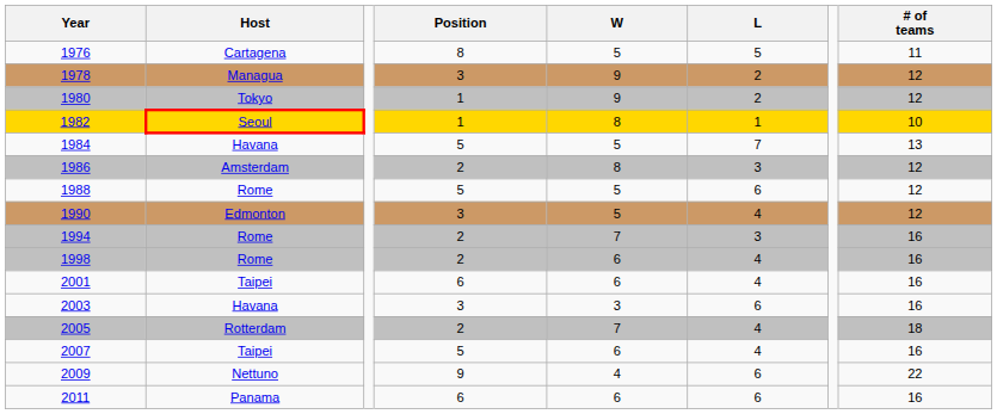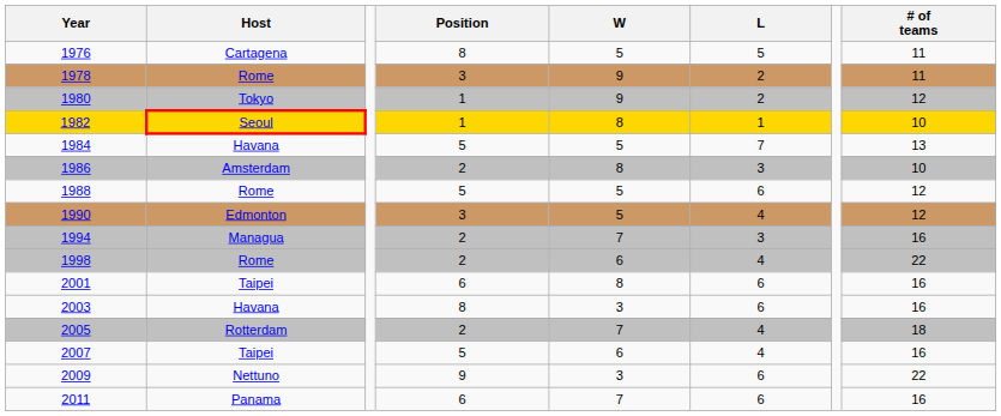 <table class="wikitable" style="font-size:90%; width:85%; text-align: center;">
 <tr>
 <th width="45px">Year</th>
 <th width="70px">Host</th>
 <td width=1% rowspan=17 style="border-top:none;border-bottom:none;"></td>
 <th width="50px">Position</th>
 <th width="45px">W</th>
 <th width="45px">L</th>
 <td width=1% rowspan=17 style="border-top:none;border-bottom:none;"></td>
 <th width="50px"># of <br>teams</th>
 </tr>
 <tr style="height: 25px;">
 <td><a href='#'>1976</a></td>
 <td><a href='#'>Cartagena</a></td>
 <td>8</td>
 <td>5</td>
 <td>5</td>
 <td>11</td>
 </tr>
 <tr style="height: 25px;" bgcolor="#cc9966">
 <td><a href='#'>1978</a></td>
-<td><a href='#'>Managua</a></td>
+<td><a href='#'>Rome</a></td>
 <td>3</td>
 <td>9</td>
 <td>2</td>
-<td>12</td>
+<td>11</td>
 </tr>
 <tr style="height: 25px;" bgcolor=silver>
 <td><a href='#'>1980</a></td>
 <td><a href='#'>Tokyo</a></td>
 <td>1</td>
 <td>9</td>
 <td>2</td>
 <td>12</td>
 </tr>
 <tr style="height: 25px;" bgcolor=gold>
 <td><a href='#'>1982</a></td>
 <td style="border: 3px solid red"><a href='#'>Seoul</a></td>
 <td>1</td>
 <td>8</td>
 <td>1</td>
 <td>10</td>
 </tr>
 <tr style="height: 25px;">
 <td><a href='#'>1984</a></td>
 <td><a href='#'>Havana</a></td>
 <td>5</td>
 <td>5</td>
 <td>7</td>
 <td>13</td>
 </tr>
 <tr style="height: 25px;" bgcolor=silver>
 <td><a href='#'>1986</a></td>
 <td><a href='#'>Amsterdam</a></td>
 <td>2</td>
 <td>8</td>
 <td>3</td>
-<td>12</td>
+<td>10</td>
 </tr>
 <tr style="height: 25px;">
 <td><a href='#'>1988</a></td>
 <td><a href='#'>Rome</a></td>
 <td>5</td>
 <td>5</td>
 <td>6</td>
 <td>12</td>
 </tr>
 <tr style="height: 25px;" bgcolor="#cc9966">
 <td><a href='#'>1990</a></td>
 <td><a href='#'>Edmonton</a></td>
 <td>3</td>
 <td>5</td>
 <td>4</td>
 <td>12</td>
 </tr>
 <tr style="height: 25px;" bgcolor=silver>
 <td><a href='#'>1994</a></td>
-<td><a href='#'>Rome</a></td>
+<td><a href='#'>Managua</a></td>
 <td>2</td>
 <td>7</td>
 <td>3</td>
 <td>16</td>
 </tr>
 <tr style="height: 25px;" bgcolor=silver>
 <td><a href='#'>1998</a></td>
 <td><a href='#'>Rome</a></td>
 <td>2</td>
 <td>6</td>
 <td>4</td>
-<td>16</td>
+<td>22</td>
 </tr>
 <tr style="height: 25px;">
 <td><a href='#'>2001</a></td>
 <td><a href='#'>Taipei</a></td>
 <td>6</td>
+<td>8</td>
 <td>6</td>
-<td>4</td>
 <td>16</td>
 </tr>
 <tr style="height: 25px;">
 <td><a href='#'>2003</a></td>
 <td><a href='#'>Havana</a></td>
-<td>3</td>
+<td>8</td>
 <td>3</td>
 <td>6</td>
 <td>16</td>
 </tr>
 <tr style="height: 25px;" bgcolor=silver>
 <td><a href='#'>2005</a></td>
 <td><a href='#'>Rotterdam</a></td>
 <td>2</td>
 <td>7</td>
 <td>4</td>
 <td>18</td>
 </tr>
 <tr style="height: 25px;">
 <td><a href='#'>2007</a></td>
 <td><a href='#'>Taipei</a></td>
 <td>5</td>
 <td>6</td>
 <td>4</td>
 <td>16</td>
 </tr>
 <tr style="height: 25px;">
 <td><a href='#'>2009</a></td>
 <td><a href='#'>Nettuno</a></td>
 <td>9</td>
-<td>4</td>
+<td>3</td>
 <td>6</td>
 <td>22</td>
 </tr>
 <tr style="height: 25px;">
 <td><a href='#'>2011</a></td>
 <td><a href='#'>Panama</a></td>
 <td>6</td>
-<td>6</td>
+<td>7</td>
 <td>6</td>
 <td>16</td>
 </tr>
 </table>
